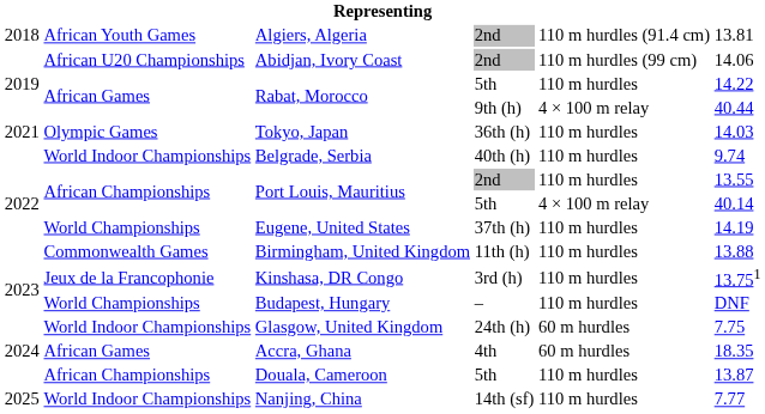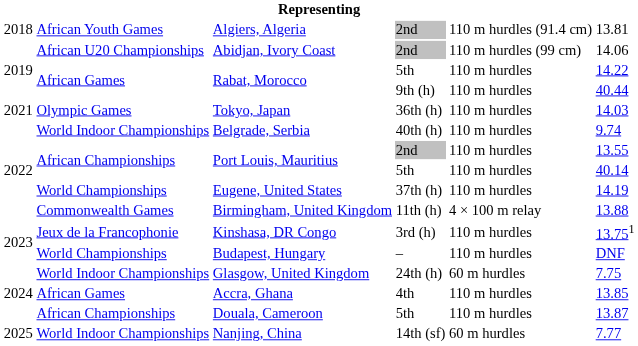 <table>
 <tr>
 <th colspan="6">Representing </th>
 </tr>
 <tr>
 <td>2018</td>
 <td><a href='#'>African Youth Games</a></td>
 <td><a href='#'>Algiers, Algeria</a></td>
 <td bgcolor=silver>2nd</td>
 <td>110 m hurdles (91.4 cm)</td>
 <td>13.81</td>
 </tr>
 <tr>
 <td rowspan=3>2019</td>
 <td><a href='#'>African U20 Championships</a></td>
 <td><a href='#'>Abidjan, Ivory Coast</a></td>
 <td bgcolor=silver>2nd</td>
 <td>110 m hurdles (99 cm)</td>
 <td>14.06</td>
 </tr>
 <tr>
 <td rowspan=2><a href='#'>African  Games</a></td>
 <td rowspan=2><a href='#'>Rabat, Morocco</a></td>
 <td>5th</td>
 <td>110 m hurdles</td>
 <td><a href='#'>14.22</a></td>
 </tr>
 <tr>
 <td>9th (h)</td>
-<td>4 × 100 m relay</td>
+<td>110 m hurdles</td>
 <td><a href='#'>40.44</a></td>
 </tr>
 <tr>
 <td>2021</td>
 <td><a href='#'>Olympic Games</a></td>
 <td><a href='#'>Tokyo, Japan</a></td>
 <td>36th (h)</td>
 <td>110 m hurdles</td>
 <td><a href='#'>14.03</a></td>
 </tr>
 <tr>
 <td rowspan=5>2022</td>
 <td><a href='#'>World Indoor Championships</a></td>
 <td><a href='#'>Belgrade, Serbia</a></td>
 <td>40th (h)</td>
 <td>110 m hurdles</td>
 <td><a href='#'>9.74</a></td>
 </tr>
 <tr>
 <td rowspan=2><a href='#'>African Championships</a></td>
 <td rowspan=2><a href='#'>Port Louis, Mauritius</a></td>
 <td bgcolor=silver>2nd</td>
 <td>110 m hurdles</td>
 <td><a href='#'>13.55</a></td>
 </tr>
 <tr>
 <td>5th</td>
-<td>4 × 100 m relay</td>
+<td>110 m hurdles</td>
 <td><a href='#'>40.14</a></td>
 </tr>
 <tr>
 <td><a href='#'>World Championships</a></td>
 <td><a href='#'>Eugene, United States</a></td>
 <td>37th (h)</td>
 <td>110 m hurdles</td>
 <td><a href='#'>14.19</a></td>
 </tr>
 <tr>
 <td><a href='#'>Commonwealth Games</a></td>
 <td><a href='#'>Birmingham, United Kingdom</a></td>
 <td>11th (h)</td>
-<td>110 m hurdles</td>
+<td>4 × 100 m relay</td>
 <td><a href='#'>13.88</a></td>
 </tr>
 <tr>
 <td rowspan=2>2023</td>
 <td><a href='#'>Jeux de la Francophonie</a></td>
 <td><a href='#'>Kinshasa, DR Congo</a></td>
 <td>3rd (h)</td>
 <td>110 m hurdles</td>
 <td><a href='#'>13.75</a><sup>1</sup></td>
 </tr>
 <tr>
 <td><a href='#'>World Championships</a></td>
 <td><a href='#'>Budapest, Hungary</a></td>
 <td>–</td>
 <td>110 m hurdles</td>
 <td><a href='#'>DNF</a></td>
 </tr>
 <tr>
 <td rowspan=3>2024</td>
 <td><a href='#'>World Indoor Championships</a></td>
 <td><a href='#'>Glasgow, United Kingdom</a></td>
 <td>24th (h)</td>
 <td>60 m hurdles</td>
 <td><a href='#'>7.75</a></td>
 </tr>
 <tr>
 <td><a href='#'>African  Games</a></td>
 <td><a href='#'>Accra, Ghana</a></td>
 <td>4th</td>
-<td>60 m hurdles</td>
-<td><a href='#'>18.35</a></td>
+<td>110 m hurdles</td>
+<td><a href='#'>13.85</a></td>
 </tr>
 <tr>
 <td><a href='#'>African Championships</a></td>
 <td><a href='#'>Douala, Cameroon</a></td>
 <td>5th</td>
 <td>110 m hurdles</td>
 <td><a href='#'>13.87</a></td>
 </tr>
 <tr>
 <td>2025</td>
 <td><a href='#'>World Indoor Championships</a></td>
 <td><a href='#'>Nanjing, China</a></td>
 <td>14th (sf)</td>
-<td>110 m hurdles</td>
+<td>60 m hurdles</td>
 <td><a href='#'>7.77</a></td>
 </tr>
 </table>
